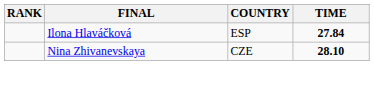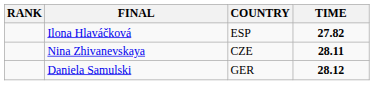 <table class="wikitable">
 <tr>
 <th>RANK</th>
 <th align="left" style="width: 15em">FINAL</th>
 <th>COUNTRY</th>
 <th style="width: 6em">TIME</th>
 </tr>
 <tr>
 <td align="center"></td>
 <td><a href='#'>Ilona Hlaváčková</a></td>
 <td> ESP</td>
-<td align="center"><strong>27.84</strong></td>
+<td align="center"><strong>27.82</strong></td>
 </tr>
 <tr>
 <td align="center"></td>
 <td><a href='#'>Nina Zhivanevskaya</a></td>
 <td> CZE</td>
-<td align="center"><strong>28.10</strong></td>
+<td align="center"><strong>28.11</strong></td>
+</tr>
+<tr>
+<td align="center"></td>
+<td><a href='#'>Daniela Samulski</a></td>
+<td> GER</td>
+<td align="center"><strong>28.12</strong></td>
 </tr>
 </table>
